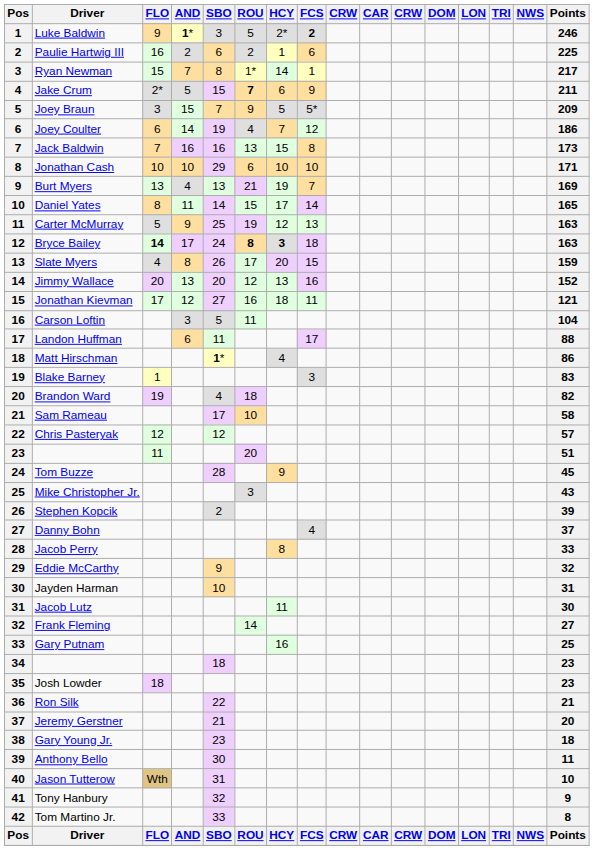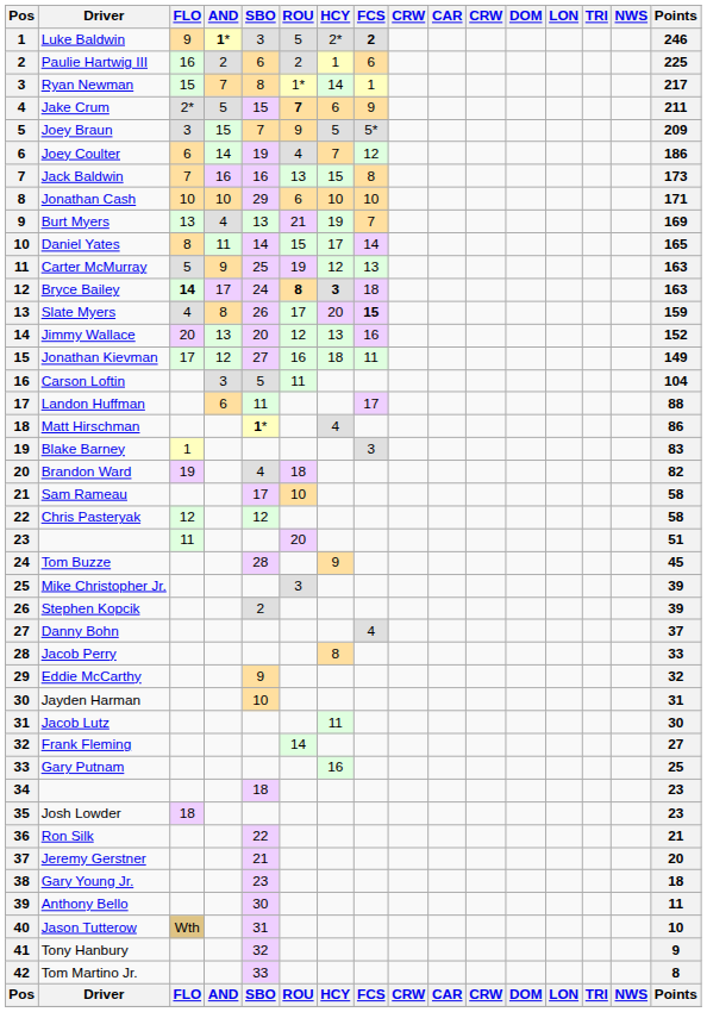 <table class="wikitable" style="font-size:77%; text-align:center;">
 <tr valign="center">
 <th valign="middle">Pos</th>
 <th valign="middle">Driver</th>
 <th><a href='#'>FLO</a></th>
 <th><a href='#'>AND</a></th>
 <th><a href='#'>SBO</a></th>
 <th><a href='#'>ROU</a></th>
 <th><a href='#'>HCY</a></th>
 <th><a href='#'>FCS</a></th>
 <th><a href='#'>CRW</a></th>
 <th><a href='#'>CAR</a></th>
 <th><a href='#'>CRW</a></th>
 <th><a href='#'>DOM</a></th>
 <th><a href='#'>LON</a></th>
 <th><a href='#'>TRI</a></th>
 <th><a href='#'>NWS</a></th>
 <th valign="middle">Points</th>
 </tr>
 <tr>
 <th>1</th>
 <td align="left"><a href='#'>Luke Baldwin</a></td>
 <td style="background:#FFDF9F;">9</td>
 <td style="background:#FFFFBF;"><strong>1</strong>*</td>
 <td style="background:#DFDFDF;">3</td>
 <td style="background:#DFDFDF;">5</td>
 <td style="background:#DFDFDF;">2*</td>
 <td style="background:#DFDFDF;"><strong>2</strong></td>
 <td></td>
 <td></td>
 <td></td>
 <td></td>
 <td></td>
 <td></td>
 <td></td>
 <th>246</th>
 </tr>
 <tr>
 <th>2</th>
 <td align="left"><a href='#'>Paulie Hartwig III</a></td>
 <td style="background:#DFFFDF;">16</td>
 <td style="background:#DFDFDF;">2</td>
 <td style="background:#FFDF9F;">6</td>
 <td style="background:#DFDFDF;">2</td>
 <td style="background:#FFFFBF;">1</td>
 <td style="background:#FFDF9F;">6</td>
 <td></td>
 <td></td>
 <td></td>
 <td></td>
 <td></td>
 <td></td>
 <td></td>
 <th>225</th>
 </tr>
 <tr>
 <th>3</th>
 <td align="left"><a href='#'>Ryan Newman</a></td>
 <td style="background:#DFFFDF;">15</td>
 <td style="background:#FFDF9F;">7</td>
 <td style="background:#FFDF9F;">8</td>
 <td style="background:#FFFFBF;">1*</td>
 <td style="background:#DFFFDF;">14</td>
 <td style="background:#FFFFBF;">1</td>
 <td></td>
 <td></td>
 <td></td>
 <td></td>
 <td></td>
 <td></td>
 <td></td>
 <th>217</th>
 </tr>
 <tr>
 <th>4</th>
 <td align="left"><a href='#'>Jake Crum</a></td>
 <td style="background:#DFDFDF;">2*</td>
 <td style="background:#DFDFDF;">5</td>
 <td style="background:#EFCFFF;">15</td>
 <td style="background:#FFDF9F;"><strong>7</strong></td>
 <td style="background:#FFDF9F;">6</td>
 <td style="background:#FFDF9F;">9</td>
 <td></td>
 <td></td>
 <td></td>
 <td></td>
 <td></td>
 <td></td>
 <td></td>
 <th>211</th>
 </tr>
 <tr>
 <th>5</th>
 <td align="left"><a href='#'>Joey Braun</a></td>
 <td style="background:#DFDFDF;">3</td>
 <td style="background:#DFFFDF;">15</td>
 <td style="background:#FFDF9F;">7</td>
 <td style="background:#FFDF9F;">9</td>
 <td style="background:#DFDFDF;">5</td>
 <td style="background:#DFDFDF;">5*</td>
 <td></td>
 <td></td>
 <td></td>
 <td></td>
 <td></td>
 <td></td>
 <td></td>
 <th>209</th>
 </tr>
 <tr>
 <th>6</th>
 <td align="left"><a href='#'>Joey Coulter</a></td>
 <td style="background:#FFDF9F;">6</td>
 <td style="background:#DFFFDF;">14</td>
 <td style="background:#EFCFFF;">19</td>
 <td style="background:#DFDFDF;">4</td>
 <td style="background:#FFDF9F;">7</td>
 <td style="background:#DFFFDF;">12</td>
 <td></td>
 <td></td>
 <td></td>
 <td></td>
 <td></td>
 <td></td>
 <td></td>
 <th>186</th>
 </tr>
 <tr>
 <th>7</th>
 <td align="left"><a href='#'>Jack Baldwin</a></td>
 <td style="background:#FFDF9F;">7</td>
 <td style="background:#EFCFFF;">16</td>
 <td style="background:#EFCFFF;">16</td>
 <td style="background:#DFFFDF;">13</td>
 <td style="background:#DFFFDF;">15</td>
 <td style="background:#FFDF9F;">8</td>
 <td></td>
 <td></td>
 <td></td>
 <td></td>
 <td></td>
 <td></td>
 <td></td>
 <th>173</th>
 </tr>
 <tr>
 <th>8</th>
 <td align="left"><a href='#'>Jonathan Cash</a></td>
 <td style="background:#FFDF9F;">10</td>
 <td style="background:#FFDF9F;">10</td>
 <td style="background:#EFCFFF;">29</td>
 <td style="background:#FFDF9F;">6</td>
 <td style="background:#FFDF9F;">10</td>
 <td style="background:#FFDF9F;">10</td>
 <td></td>
 <td></td>
 <td></td>
 <td></td>
 <td></td>
 <td></td>
 <td></td>
 <th>171</th>
 </tr>
 <tr>
 <th>9</th>
 <td align="left"><a href='#'>Burt Myers</a></td>
 <td style="background:#DFFFDF;">13</td>
 <td style="background:#DFDFDF;">4</td>
 <td style="background:#DFFFDF;">13</td>
 <td style="background:#EFCFFF;">21</td>
 <td style="background:#DFFFDF;">19</td>
 <td style="background:#FFDF9F;">7</td>
 <td></td>
 <td></td>
 <td></td>
 <td></td>
 <td></td>
 <td></td>
 <td></td>
 <th>169</th>
 </tr>
 <tr>
 <th>10</th>
 <td align="left"><a href='#'>Daniel Yates</a></td>
 <td style="background:#FFDF9F;">8</td>
 <td style="background:#DFFFDF;">11</td>
 <td style="background:#EFCFFF;">14</td>
 <td style="background:#DFFFDF;">15</td>
 <td style="background:#DFFFDF;">17</td>
 <td style="background:#EFCFFF;">14</td>
 <td></td>
 <td></td>
 <td></td>
 <td></td>
 <td></td>
 <td></td>
 <td></td>
 <th>165</th>
 </tr>
 <tr>
 <th>11</th>
 <td align="left"><a href='#'>Carter McMurray</a></td>
 <td style="background:#DFDFDF;">5</td>
 <td style="background:#FFDF9F;">9</td>
 <td style="background:#EFCFFF;">25</td>
 <td style="background:#EFCFFF;">19</td>
 <td style="background:#DFFFDF;">12</td>
 <td style="background:#DFFFDF;">13</td>
 <td></td>
 <td></td>
 <td></td>
 <td></td>
 <td></td>
 <td></td>
 <td></td>
 <th>163</th>
 </tr>
 <tr>
 <th>12</th>
 <td align="left"><a href='#'>Bryce Bailey</a></td>
 <td style="background:#DFFFDF;"><strong>14</strong></td>
 <td style="background:#EFCFFF;">17</td>
 <td style="background:#EFCFFF;">24</td>
 <td style="background:#FFDF9F;"><strong>8</strong></td>
 <td style="background:#DFDFDF;"><strong>3</strong></td>
 <td style="background:#EFCFFF;">18</td>
 <td></td>
 <td></td>
 <td></td>
 <td></td>
 <td></td>
 <td></td>
 <td></td>
 <th>163</th>
 </tr>
 <tr>
 <th>13</th>
 <td align="left"><a href='#'>Slate Myers</a></td>
 <td style="background:#DFDFDF;">4</td>
 <td style="background:#FFDF9F;">8</td>
 <td style="background:#EFCFFF;">26</td>
 <td style="background:#DFFFDF;">17</td>
 <td style="background:#EFCFFF;">20</td>
-<td style="background:#EFCFFF;">15</td>
+<td style="background:#EFCFFF;"><strong>15</strong></td>
 <td></td>
 <td></td>
 <td></td>
 <td></td>
 <td></td>
 <td></td>
 <td></td>
 <th>159</th>
 </tr>
 <tr>
 <th>14</th>
 <td align="left"><a href='#'>Jimmy Wallace</a></td>
 <td style="background:#EFCFFF;">20</td>
 <td style="background:#DFFFDF;">13</td>
 <td style="background:#EFCFFF;">20</td>
 <td style="background:#DFFFDF;">12</td>
 <td style="background:#DFFFDF;">13</td>
 <td style="background:#EFCFFF;">16</td>
 <td></td>
 <td></td>
 <td></td>
 <td></td>
 <td></td>
 <td></td>
 <td></td>
 <th>152</th>
 </tr>
 <tr>
 <th>15</th>
 <td align="left"><a href='#'>Jonathan Kievman</a></td>
 <td style="background:#DFFFDF;">17</td>
 <td style="background:#DFFFDF;">12</td>
 <td style="background:#EFCFFF;">27</td>
 <td style="background:#DFFFDF;">16</td>
 <td style="background:#DFFFDF;">18</td>
 <td style="background:#DFFFDF;">11</td>
 <td></td>
 <td></td>
 <td></td>
 <td></td>
 <td></td>
 <td></td>
 <td></td>
-<th>121</th>
+<th>149</th>
 </tr>
 <tr>
 <th>16</th>
 <td align="left"><a href='#'>Carson Loftin</a></td>
 <td></td>
 <td style="background:#DFDFDF;">3</td>
 <td style="background:#DFDFDF;">5</td>
 <td style="background:#DFFFDF;">11</td>
 <td></td>
 <td></td>
 <td></td>
 <td></td>
 <td></td>
 <td></td>
 <td></td>
 <td></td>
 <td></td>
 <th>104</th>
 </tr>
 <tr>
 <th>17</th>
 <td align="left"><a href='#'>Landon Huffman</a></td>
 <td></td>
 <td style="background:#FFDF9F;">6</td>
 <td style="background:#DFFFDF;">11</td>
 <td></td>
 <td></td>
 <td style="background:#EFCFFF;">17</td>
 <td></td>
 <td></td>
 <td></td>
 <td></td>
 <td></td>
 <td></td>
 <td></td>
 <th>88</th>
 </tr>
 <tr>
 <th>18</th>
 <td align="left"><a href='#'>Matt Hirschman</a></td>
 <td></td>
 <td></td>
 <td style="background:#FFFFBF;"><strong>1</strong>*</td>
 <td></td>
 <td style="background:#DFDFDF;">4</td>
 <td></td>
 <td></td>
 <td></td>
 <td></td>
 <td></td>
 <td></td>
 <td></td>
 <td></td>
 <th>86</th>
 </tr>
 <tr>
 <th>19</th>
 <td align="left"><a href='#'>Blake Barney</a></td>
 <td style="background:#FFFFBF;">1</td>
 <td></td>
 <td></td>
 <td></td>
 <td></td>
 <td style="background:#DFDFDF;">3</td>
 <td></td>
 <td></td>
 <td></td>
 <td></td>
 <td></td>
 <td></td>
 <td></td>
 <th>83</th>
 </tr>
 <tr>
 <th>20</th>
 <td align="left"><a href='#'>Brandon Ward</a></td>
 <td style="background:#EFCFFF;">19</td>
 <td></td>
 <td style="background:#DFDFDF;">4</td>
 <td style="background:#EFCFFF;">18</td>
 <td></td>
 <td></td>
 <td></td>
 <td></td>
 <td></td>
 <td></td>
 <td></td>
 <td></td>
 <td></td>
 <th>82</th>
 </tr>
 <tr>
 <th>21</th>
 <td align="left"><a href='#'>Sam Rameau</a></td>
 <td></td>
 <td></td>
 <td style="background:#EFCFFF;">17</td>
 <td style="background:#FFDF9F;">10</td>
 <td></td>
 <td></td>
 <td></td>
 <td></td>
 <td></td>
 <td></td>
 <td></td>
 <td></td>
 <td></td>
 <th>58</th>
 </tr>
 <tr>
 <th>22</th>
 <td align="left"><a href='#'>Chris Pasteryak</a></td>
 <td style="background:#DFFFDF;">12</td>
 <td></td>
 <td style="background:#DFFFDF;">12</td>
 <td></td>
 <td></td>
 <td></td>
 <td></td>
 <td></td>
 <td></td>
 <td></td>
 <td></td>
 <td></td>
 <td></td>
-<th>57</th>
+<th>58</th>
 </tr>
 <tr>
 <th>23</th>
 <td align="left"></td>
 <td style="background:#DFFFDF;">11</td>
 <td></td>
 <td></td>
 <td style="background:#EFCFFF;">20</td>
 <td></td>
 <td></td>
 <td></td>
 <td></td>
 <td></td>
 <td></td>
 <td></td>
 <td></td>
 <td></td>
 <th>51</th>
 </tr>
 <tr>
 <th>24</th>
 <td align="left"><a href='#'>Tom Buzze</a></td>
 <td></td>
 <td></td>
 <td style="background:#EFCFFF;">28</td>
 <td></td>
 <td style="background:#FFDF9F;">9</td>
 <td></td>
 <td></td>
 <td></td>
 <td></td>
 <td></td>
 <td></td>
 <td></td>
 <td></td>
 <th>45</th>
 </tr>
 <tr>
 <th>25</th>
 <td align="left"><a href='#'>Mike Christopher Jr.</a></td>
 <td></td>
 <td></td>
 <td></td>
 <td style="background:#DFDFDF;">3</td>
 <td></td>
 <td></td>
 <td></td>
 <td></td>
 <td></td>
 <td></td>
 <td></td>
 <td></td>
 <td></td>
-<th>43</th>
+<th>39</th>
 </tr>
 <tr>
 <th>26</th>
 <td align="left"><a href='#'>Stephen Kopcik</a></td>
 <td></td>
 <td></td>
 <td style="background:#DFDFDF;">2</td>
 <td></td>
 <td></td>
 <td></td>
 <td></td>
 <td></td>
 <td></td>
 <td></td>
 <td></td>
 <td></td>
 <td></td>
 <th>39</th>
 </tr>
 <tr>
 <th>27</th>
 <td align="left"><a href='#'>Danny Bohn</a></td>
 <td></td>
 <td></td>
 <td></td>
 <td></td>
 <td></td>
 <td style="background:#DFDFDF;">4</td>
 <td></td>
 <td></td>
 <td></td>
 <td></td>
 <td></td>
 <td></td>
 <td></td>
 <th>37</th>
 </tr>
 <tr>
 <th>28</th>
 <td align="left"><a href='#'>Jacob Perry</a></td>
 <td></td>
 <td></td>
 <td></td>
 <td></td>
 <td style="background:#FFDF9F;">8</td>
 <td></td>
 <td></td>
 <td></td>
 <td></td>
 <td></td>
 <td></td>
 <td></td>
 <td></td>
 <th>33</th>
 </tr>
 <tr>
 <th>29</th>
 <td align="left"><a href='#'>Eddie McCarthy</a></td>
 <td></td>
 <td></td>
 <td style="background:#FFDF9F;">9</td>
 <td></td>
 <td></td>
 <td></td>
 <td></td>
 <td></td>
 <td></td>
 <td></td>
 <td></td>
 <td></td>
 <td></td>
 <th>32</th>
 </tr>
 <tr>
 <th>30</th>
 <td align="left">Jayden Harman</td>
 <td></td>
 <td></td>
 <td style="background:#FFDF9F;">10</td>
 <td></td>
 <td></td>
 <td></td>
 <td></td>
 <td></td>
 <td></td>
 <td></td>
 <td></td>
 <td></td>
 <td></td>
 <th>31</th>
 </tr>
 <tr>
 <th>31</th>
 <td align="left"><a href='#'>Jacob Lutz</a></td>
 <td></td>
 <td></td>
 <td></td>
 <td></td>
 <td style="background:#DFFFDF;">11</td>
 <td></td>
 <td></td>
 <td></td>
 <td></td>
 <td></td>
 <td></td>
 <td></td>
 <td></td>
 <th>30</th>
 </tr>
 <tr>
 <th>32</th>
 <td align="left"><a href='#'>Frank Fleming</a></td>
 <td></td>
 <td></td>
 <td></td>
 <td style="background:#DFFFDF;">14</td>
 <td></td>
 <td></td>
 <td></td>
 <td></td>
 <td></td>
 <td></td>
 <td></td>
 <td></td>
 <td></td>
 <th>27</th>
 </tr>
 <tr>
 <th>33</th>
 <td align="left"><a href='#'>Gary Putnam</a></td>
 <td></td>
 <td></td>
 <td></td>
 <td></td>
 <td style="background:#DFFFDF;">16</td>
 <td></td>
 <td></td>
 <td></td>
 <td></td>
 <td></td>
 <td></td>
 <td></td>
 <td></td>
 <th>25</th>
 </tr>
 <tr>
 <th>34</th>
 <td align="left"></td>
 <td></td>
 <td></td>
 <td style="background:#EFCFFF;">18</td>
 <td></td>
 <td></td>
 <td></td>
 <td></td>
 <td></td>
 <td></td>
 <td></td>
 <td></td>
 <td></td>
 <td></td>
 <th>23</th>
 </tr>
 <tr>
 <th>35</th>
 <td align="left">Josh Lowder</td>
 <td style="background:#EFCFFF;">18</td>
 <td></td>
 <td></td>
 <td></td>
 <td></td>
 <td></td>
 <td></td>
 <td></td>
 <td></td>
 <td></td>
 <td></td>
 <td></td>
 <td></td>
 <th>23</th>
 </tr>
 <tr>
 <th>36</th>
 <td align="left"><a href='#'>Ron Silk</a></td>
 <td></td>
 <td></td>
 <td style="background:#EFCFFF;">22</td>
 <td></td>
 <td></td>
 <td></td>
 <td></td>
 <td></td>
 <td></td>
 <td></td>
 <td></td>
 <td></td>
 <td></td>
 <th>21</th>
 </tr>
 <tr>
 <th>37</th>
 <td align="left"><a href='#'>Jeremy Gerstner</a></td>
 <td></td>
 <td></td>
 <td style="background:#EFCFFF;">21</td>
 <td></td>
 <td></td>
 <td></td>
 <td></td>
 <td></td>
 <td></td>
 <td></td>
 <td></td>
 <td></td>
 <td></td>
 <th>20</th>
 </tr>
 <tr>
 <th>38</th>
 <td align="left"><a href='#'>Gary Young Jr.</a></td>
 <td></td>
 <td></td>
 <td style="background:#EFCFFF;">23</td>
 <td></td>
 <td></td>
 <td></td>
 <td></td>
 <td></td>
 <td></td>
 <td></td>
 <td></td>
 <td></td>
 <td></td>
 <th>18</th>
 </tr>
 <tr>
 <th>39</th>
 <td align="left"><a href='#'>Anthony Bello</a></td>
 <td></td>
 <td></td>
 <td style="background:#EFCFFF;">30</td>
 <td></td>
 <td></td>
 <td></td>
 <td></td>
 <td></td>
 <td></td>
 <td></td>
 <td></td>
 <td></td>
 <td></td>
 <th>11</th>
 </tr>
 <tr>
 <th>40</th>
 <td align="left"><a href='#'>Jason Tutterow</a></td>
 <td style="background:#DFC484;">Wth</td>
 <td></td>
 <td style="background:#EFCFFF;">31</td>
 <td></td>
 <td></td>
 <td></td>
 <td></td>
 <td></td>
 <td></td>
 <td></td>
 <td></td>
 <td></td>
 <td></td>
 <th>10</th>
 </tr>
 <tr>
 <th>41</th>
 <td align="left">Tony Hanbury</td>
 <td></td>
 <td></td>
 <td style="background:#EFCFFF;">32</td>
 <td></td>
 <td></td>
 <td></td>
 <td></td>
 <td></td>
 <td></td>
 <td></td>
 <td></td>
 <td></td>
 <td></td>
 <th>9</th>
 </tr>
 <tr>
 <th>42</th>
 <td align="left">Tom Martino Jr.</td>
 <td></td>
 <td></td>
 <td style="background:#EFCFFF;">33</td>
 <td></td>
 <td></td>
 <td></td>
 <td></td>
 <td></td>
 <td></td>
 <td></td>
 <td></td>
 <td></td>
 <td></td>
 <th>8</th>
 </tr>
 <tr valign="center">
 <th valign="middle">Pos</th>
 <th valign="middle">Driver</th>
 <th><a href='#'>FLO</a></th>
 <th><a href='#'>AND</a></th>
 <th><a href='#'>SBO</a></th>
 <th><a href='#'>ROU</a></th>
 <th><a href='#'>HCY</a></th>
 <th><a href='#'>FCS</a></th>
 <th><a href='#'>CRW</a></th>
 <th><a href='#'>CAR</a></th>
 <th><a href='#'>CRW</a></th>
 <th><a href='#'>DOM</a></th>
 <th><a href='#'>LON</a></th>
 <th><a href='#'>TRI</a></th>
 <th><a href='#'>NWS</a></th>
 <th valign="middle">Points</th>
 </tr>
 <tr>
 </tr>
 </table>
